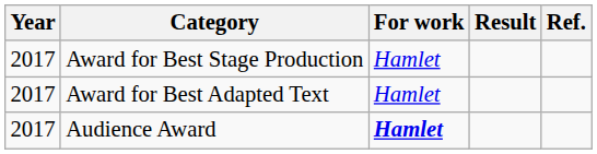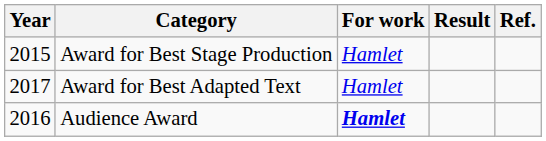 <table class="wikitable sortable">
 <tr>
 <th>Year</th>
 <th>Category</th>
 <th>For work</th>
 <th>Result</th>
 <th>Ref.</th>
 </tr>
 <tr>
-<td>2017</td>
+<td>2015</td>
 <td>Award for Best Stage Production</td>
 <td><em><a href='#'>Hamlet</a></em></td>
 <td></td>
 <td></td>
 </tr>
 <tr>
 <td>2017</td>
 <td>Award for Best Adapted Text</td>
 <td><em><a href='#'>Hamlet</a></em></td>
 <td></td>
 <td></td>
 </tr>
 <tr>
-<td>2017</td>
+<td>2016</td>
 <td>Audience Award</td>
 <td><strong><em><a href='#'>Hamlet</a></em></strong></td>
 <td></td>
 <td></td>
 </tr>
 </table>
